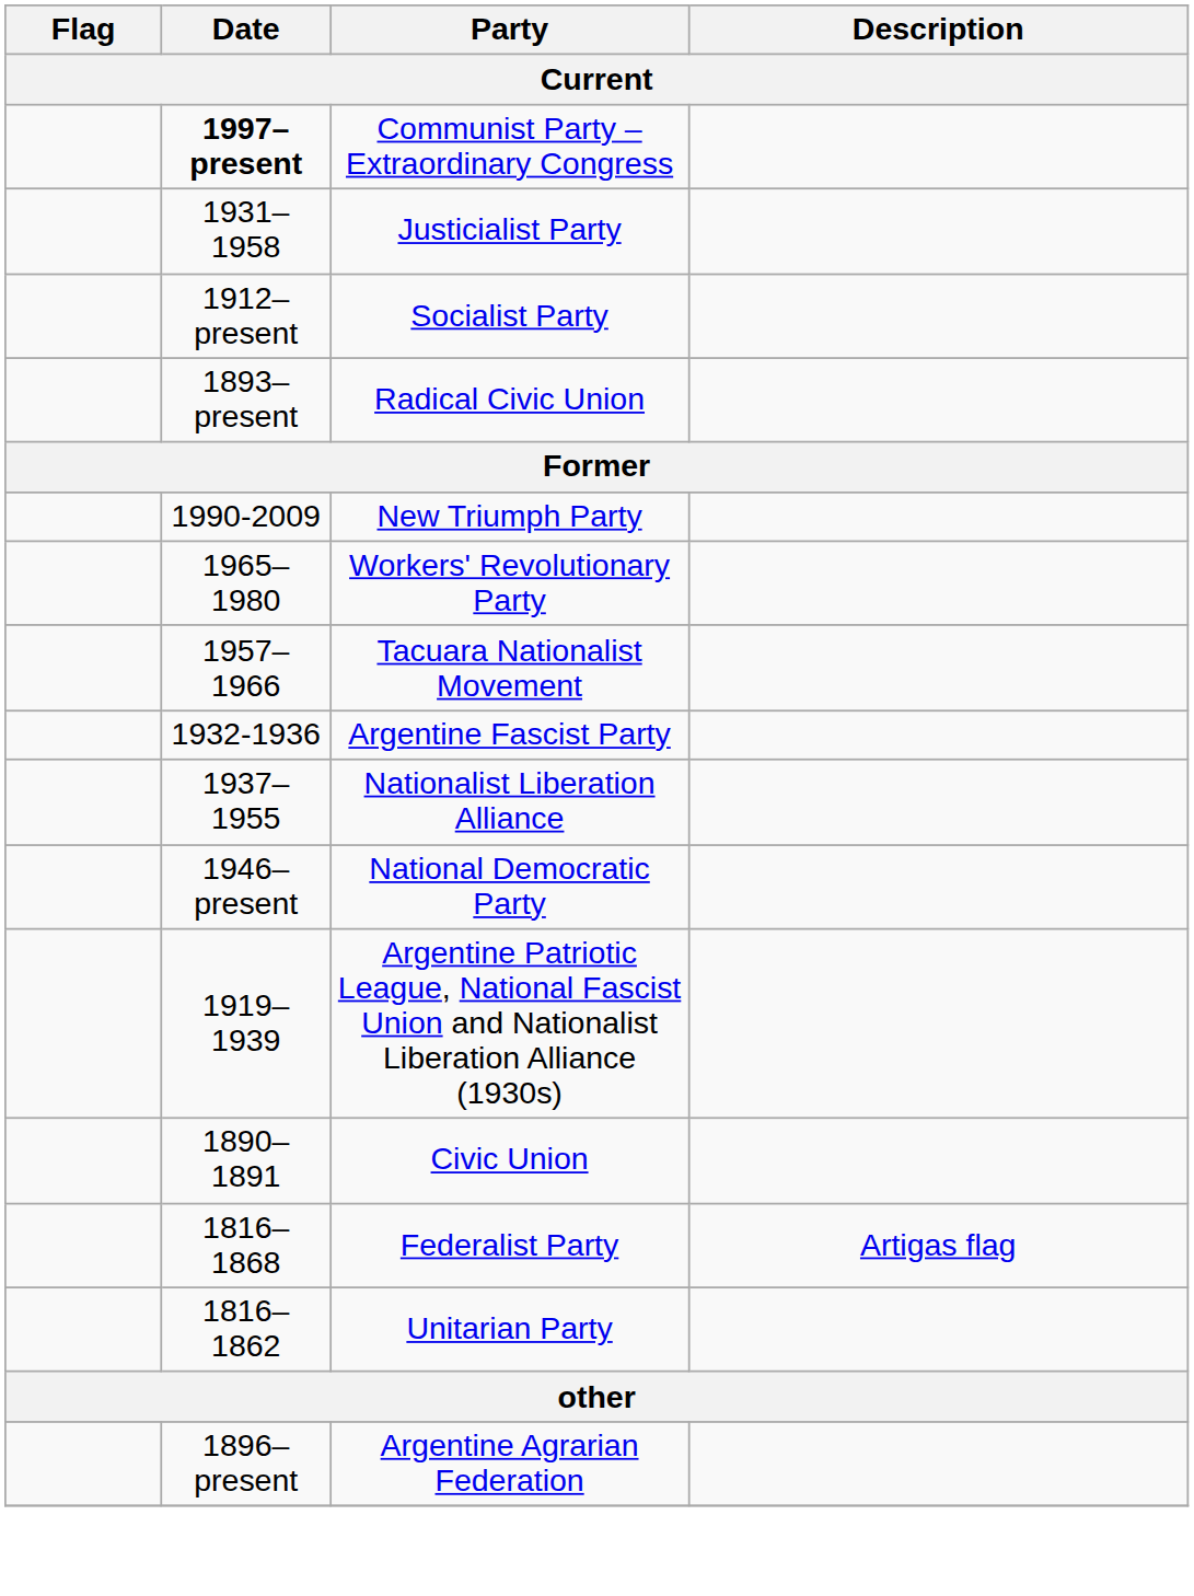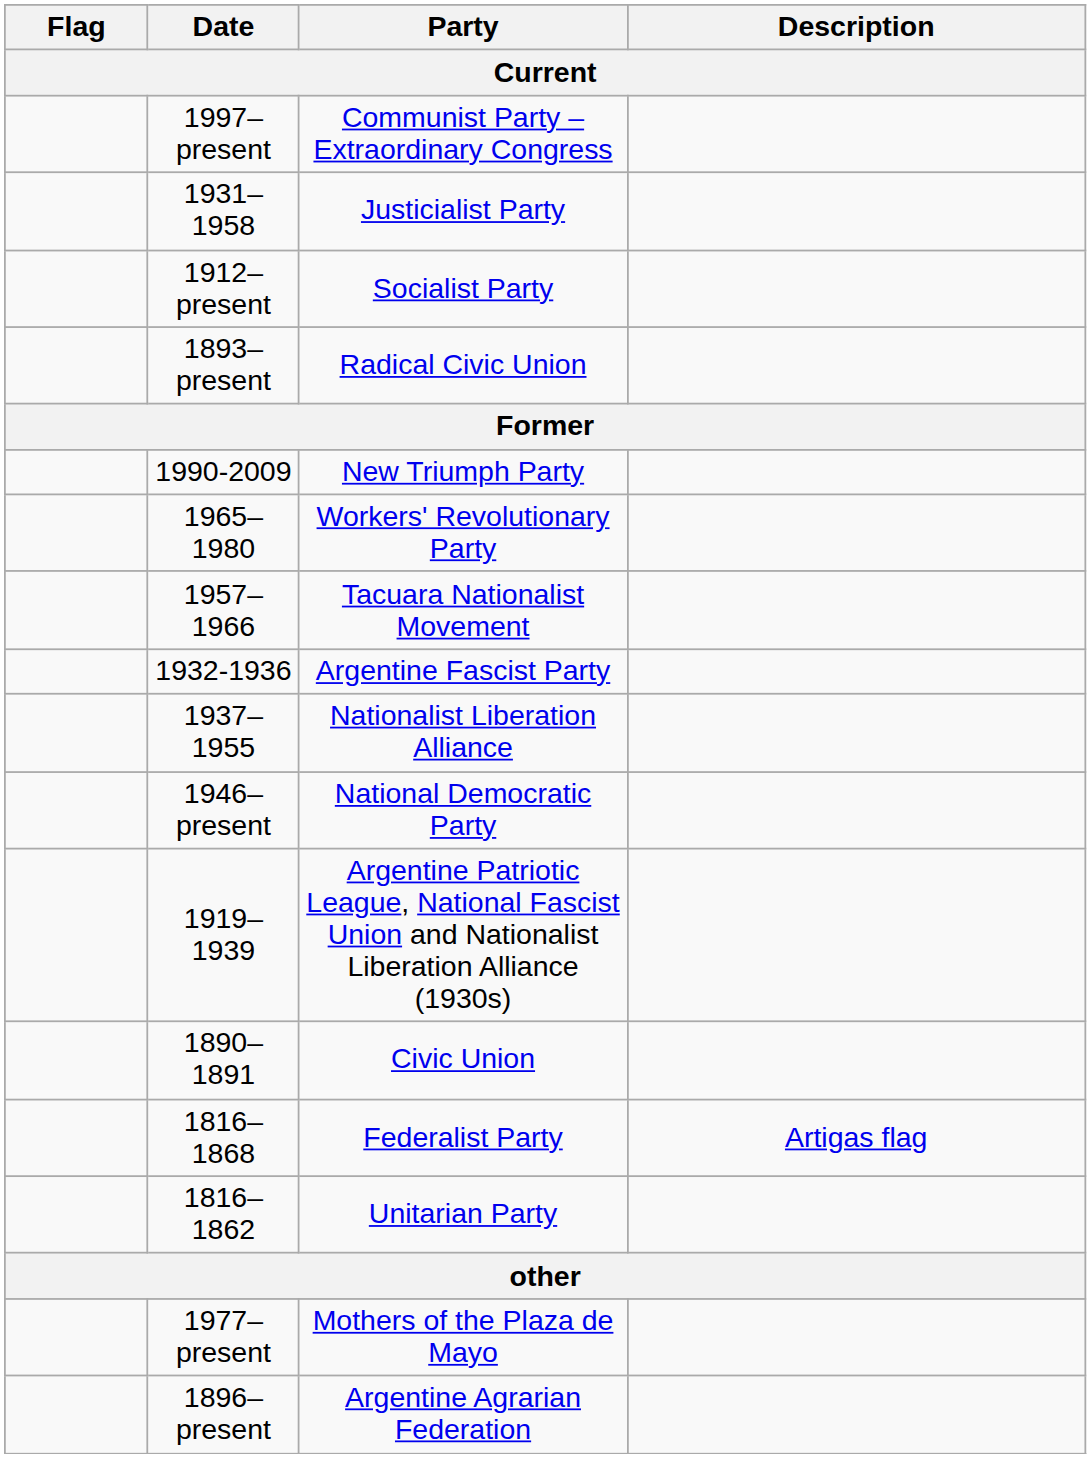 <table class="wikitable" style="background:#f9f9f9; text-align:center">
 <tr>
 <th width="110">Flag</th>
 <th width="100">Date</th>
 <th width="250">Party</th>
 <th width="400">Description</th>
 </tr>
 <tr>
 <th colspan="4">Current</th>
 </tr>
 <tr>
 <td></td>
-<td><strong>1997–present</strong></td>
+<td>1997–present</td>
 <td><a href='#'>Communist Party – Extraordinary Congress</a></td>
 <td></td>
 </tr>
 <tr>
 <td></td>
 <td>1931–1958</td>
 <td><a href='#'>Justicialist Party</a></td>
 <td></td>
 </tr>
 <tr>
 <td></td>
 <td>1912–present</td>
 <td><a href='#'>Socialist Party</a></td>
 <td></td>
 </tr>
 <tr>
 <td></td>
 <td>1893–present</td>
 <td><a href='#'>Radical Civic Union</a></td>
 <td></td>
 </tr>
 <tr>
 <th colspan="4">Former</th>
 </tr>
 <tr>
 <td></td>
 <td>1990-2009</td>
 <td><a href='#'>New Triumph Party</a></td>
 <td></td>
 </tr>
 <tr>
 <td><br></td>
 <td>1965–1980</td>
 <td><a href='#'>Workers' Revolutionary Party</a></td>
 <td></td>
 </tr>
 <tr>
 <td></td>
 <td>1957–1966</td>
 <td><a href='#'>Tacuara Nationalist Movement</a></td>
 <td></td>
 </tr>
 <tr>
 <td></td>
 <td>1932-1936</td>
 <td><a href='#'>Argentine Fascist Party</a></td>
 <td></td>
 </tr>
 <tr>
 <td></td>
 <td>1937–1955</td>
 <td><a href='#'>Nationalist Liberation Alliance</a></td>
 <td></td>
 </tr>
 <tr>
 <td></td>
 <td>1946–present</td>
 <td><a href='#'>National Democratic Party</a></td>
 <td></td>
 </tr>
 <tr>
 <td></td>
 <td>1919–1939</td>
 <td><a href='#'>Argentine Patriotic League</a>, <a href='#'>National Fascist Union</a>  and Nationalist Liberation Alliance (1930s)</td>
 <td></td>
 </tr>
 <tr>
 <td></td>
 <td>1890–1891</td>
 <td><a href='#'>Civic Union</a></td>
 <td></td>
 </tr>
 <tr>
 <td></td>
 <td>1816–1868</td>
 <td><a href='#'>Federalist Party</a></td>
 <td><a href='#'>Artigas flag</a></td>
 </tr>
 <tr>
 <td><br></td>
 <td>1816–1862</td>
 <td><a href='#'>Unitarian Party</a></td>
 <td></td>
 </tr>
 <tr>
 <th colspan="4">other</th>
 </tr>
 <tr>
 <td></td>
+<td>1977–present</td>
+<td><a href='#'>Mothers of the Plaza de Mayo</a></td>
+<td></td>
+</tr>
+<tr>
+<td></td>
 <td>1896–present</td>
 <td><a href='#'>Argentine Agrarian Federation</a></td>
 <td></td>
 </tr>
 <tr>
 </tr>
 </table>
